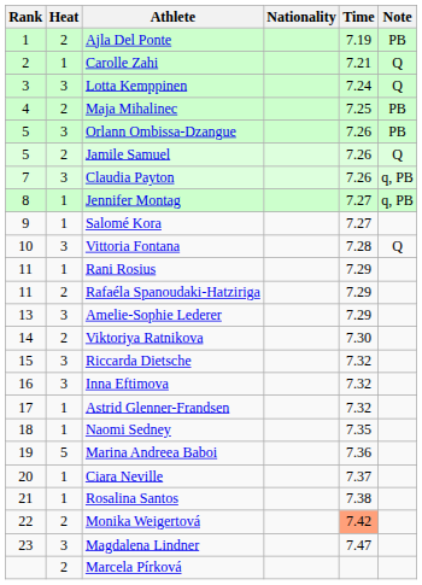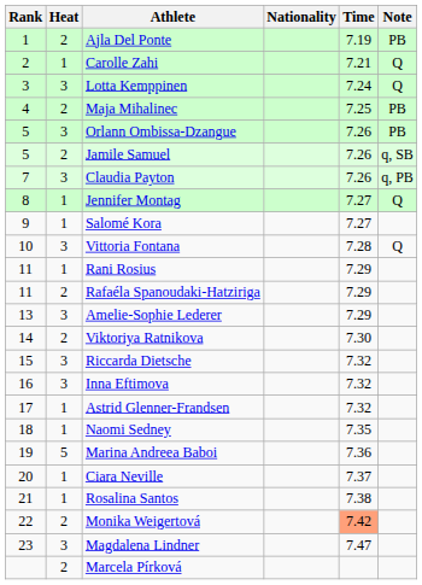 <table class="wikitable sortable" style="text-align:center">
 <tr>
 <th>Rank</th>
 <th>Heat</th>
 <th>Athlete</th>
 <th>Nationality</th>
 <th>Time</th>
 <th>Note</th>
 </tr>
 <tr bgcolor=ccffcc>
 <td>1</td>
 <td>2</td>
 <td align=left><a href='#'>Ajla Del Ponte</a></td>
 <td align=left></td>
 <td>7.19</td>
 <td>PB</td>
 </tr>
 <tr bgcolor=ccffcc>
 <td>2</td>
 <td>1</td>
 <td align=left><a href='#'>Carolle Zahi</a></td>
 <td align=left></td>
 <td>7.21</td>
 <td>Q</td>
 </tr>
 <tr bgcolor=ccffcc>
 <td>3</td>
 <td>3</td>
 <td align=left><a href='#'>Lotta Kemppinen</a></td>
 <td align=left></td>
 <td>7.24</td>
 <td>Q</td>
 </tr>
 <tr bgcolor=ccffcc>
 <td>4</td>
 <td>2</td>
 <td align=left><a href='#'>Maja Mihalinec</a></td>
 <td align=left></td>
 <td>7.25</td>
 <td>PB</td>
 </tr>
 <tr bgcolor=ccffcc>
 <td>5</td>
 <td>3</td>
 <td align=left><a href='#'>Orlann Ombissa-Dzangue</a></td>
 <td align=left></td>
 <td>7.26</td>
 <td>PB</td>
 </tr>
 <tr bgcolor=ddffdd>
 <td>5</td>
 <td>2</td>
 <td align=left><a href='#'>Jamile Samuel</a></td>
 <td align=left></td>
 <td>7.26</td>
-<td>Q</td>
+<td>q, SB</td>
 </tr>
 <tr bgcolor=ddffdd>
 <td>7</td>
 <td>3</td>
 <td align=left><a href='#'>Claudia Payton</a></td>
 <td align=left></td>
 <td>7.26</td>
 <td>q, PB</td>
 </tr>
 <tr bgcolor=ccffcc>
 <td>8</td>
 <td>1</td>
 <td align=left><a href='#'>Jennifer Montag</a></td>
 <td align=left></td>
 <td>7.27</td>
-<td>q, PB</td>
+<td>Q</td>
 </tr>
 <tr>
 <td>9</td>
 <td>1</td>
 <td align=left><a href='#'>Salomé Kora</a></td>
 <td align=left></td>
 <td>7.27</td>
 <td></td>
 </tr>
 <tr>
 <td>10</td>
 <td>3</td>
 <td align=left><a href='#'>Vittoria Fontana</a></td>
 <td align=left></td>
 <td>7.28</td>
 <td>Q</td>
 </tr>
 <tr>
 <td>11</td>
 <td>1</td>
 <td align=left><a href='#'>Rani Rosius</a></td>
 <td align=left></td>
 <td>7.29</td>
 <td></td>
 </tr>
 <tr>
 <td>11</td>
 <td>2</td>
 <td align=left><a href='#'>Rafaéla Spanoudaki-Hatziriga</a></td>
 <td align=left></td>
 <td>7.29</td>
 <td></td>
 </tr>
 <tr>
 <td>13</td>
 <td>3</td>
 <td align=left><a href='#'>Amelie-Sophie Lederer</a></td>
 <td align=left></td>
 <td>7.29</td>
 <td></td>
 </tr>
 <tr>
 <td>14</td>
 <td>2</td>
 <td align=left><a href='#'>Viktoriya Ratnikova</a></td>
 <td align=left></td>
 <td>7.30</td>
 <td></td>
 </tr>
 <tr>
 <td>15</td>
 <td>3</td>
 <td align=left><a href='#'>Riccarda Dietsche</a></td>
 <td align=left></td>
 <td>7.32</td>
 <td></td>
 </tr>
 <tr>
 <td>16</td>
 <td>3</td>
 <td align=left><a href='#'>Inna Eftimova</a></td>
 <td align=left></td>
 <td>7.32</td>
 <td></td>
 </tr>
 <tr>
 <td>17</td>
 <td>1</td>
 <td align=left><a href='#'>Astrid Glenner-Frandsen</a></td>
 <td align=left></td>
 <td>7.32</td>
 <td></td>
 </tr>
 <tr>
 <td>18</td>
 <td>1</td>
 <td align=left><a href='#'>Naomi Sedney</a></td>
 <td align=left></td>
 <td>7.35</td>
 <td></td>
 </tr>
 <tr>
 <td>19</td>
 <td>5</td>
 <td align=left><a href='#'>Marina Andreea Baboi</a></td>
 <td align=left></td>
 <td>7.36</td>
 <td></td>
 </tr>
 <tr>
 <td>20</td>
 <td>1</td>
 <td align=left><a href='#'>Ciara Neville</a></td>
 <td align=left></td>
 <td>7.37</td>
 <td></td>
 </tr>
 <tr>
 <td>21</td>
 <td>1</td>
 <td align=left><a href='#'>Rosalina Santos</a></td>
 <td align=left></td>
 <td>7.38</td>
 <td></td>
 </tr>
 <tr>
 <td>22</td>
 <td>2</td>
 <td align=left><a href='#'>Monika Weigertová</a></td>
 <td align=left></td>
 <td style="background: lightsalmon;">7.42</td>
 <td></td>
 </tr>
 <tr>
 <td>23</td>
 <td>3</td>
 <td align=left><a href='#'>Magdalena Lindner</a></td>
 <td align=left></td>
 <td>7.47</td>
 <td></td>
 </tr>
 <tr>
 <td></td>
 <td>2</td>
 <td align=left><a href='#'>Marcela Pírková</a></td>
 <td align=left></td>
 <td></td>
 <td></td>
 </tr>
 </table>
